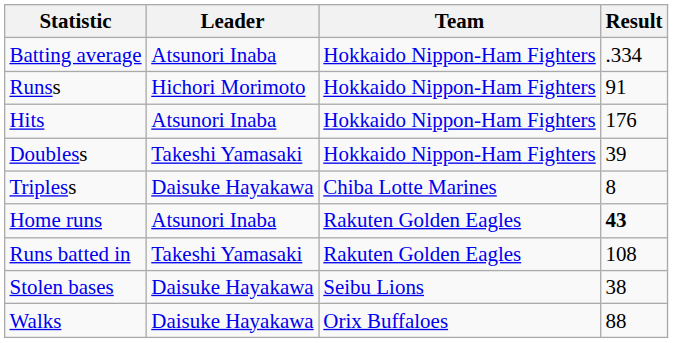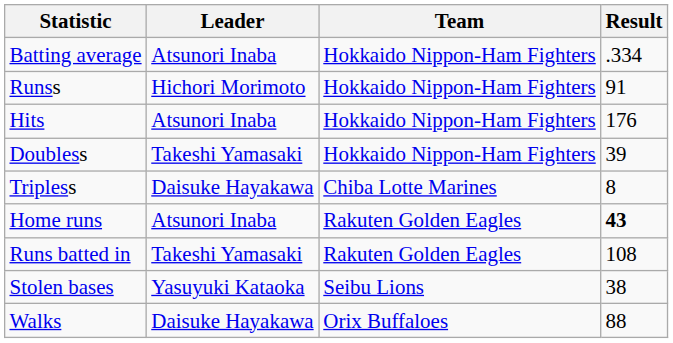 <table class="wikitable">
 <tr>
 <th>Statistic</th>
 <th>Leader</th>
 <th>Team</th>
 <th>Result</th>
 </tr>
 <tr>
 <td><a href='#'>Batting average</a></td>
 <td><a href='#'>Atsunori Inaba</a></td>
 <td><a href='#'>Hokkaido Nippon-Ham Fighters</a></td>
 <td>.334</td>
 </tr>
 <tr>
 <td><a href='#'>Runs</a>s</td>
 <td><a href='#'>Hichori Morimoto</a></td>
 <td><a href='#'>Hokkaido Nippon-Ham Fighters</a></td>
 <td>91</td>
 </tr>
 <tr>
 <td><a href='#'>Hits</a></td>
 <td><a href='#'>Atsunori Inaba</a></td>
 <td><a href='#'>Hokkaido Nippon-Ham Fighters</a></td>
 <td>176</td>
 </tr>
 <tr>
 <td><a href='#'>Doubles</a>s</td>
 <td><a href='#'>Takeshi Yamasaki</a></td>
 <td><a href='#'>Hokkaido Nippon-Ham Fighters</a></td>
 <td>39</td>
 </tr>
 <tr>
 <td><a href='#'>Triples</a>s</td>
 <td><a href='#'>Daisuke Hayakawa</a></td>
 <td><a href='#'>Chiba Lotte Marines</a></td>
 <td>8</td>
 </tr>
 <tr>
 <td><a href='#'>Home runs</a></td>
 <td><a href='#'>Atsunori Inaba</a></td>
 <td><a href='#'>Rakuten Golden Eagles</a></td>
 <td><strong>43</strong></td>
 </tr>
 <tr>
 <td><a href='#'>Runs batted in</a></td>
 <td><a href='#'>Takeshi Yamasaki</a></td>
 <td><a href='#'>Rakuten Golden Eagles</a></td>
 <td>108</td>
 </tr>
 <tr>
 <td><a href='#'>Stolen bases</a></td>
-<td><a href='#'>Daisuke Hayakawa</a></td>
+<td><a href='#'>Yasuyuki Kataoka</a></td>
 <td><a href='#'>Seibu Lions</a></td>
 <td>38</td>
 </tr>
 <tr>
 <td><a href='#'>Walks</a></td>
 <td><a href='#'>Daisuke Hayakawa</a></td>
 <td><a href='#'>Orix Buffaloes</a></td>
 <td>88</td>
 </tr>
 </table>
